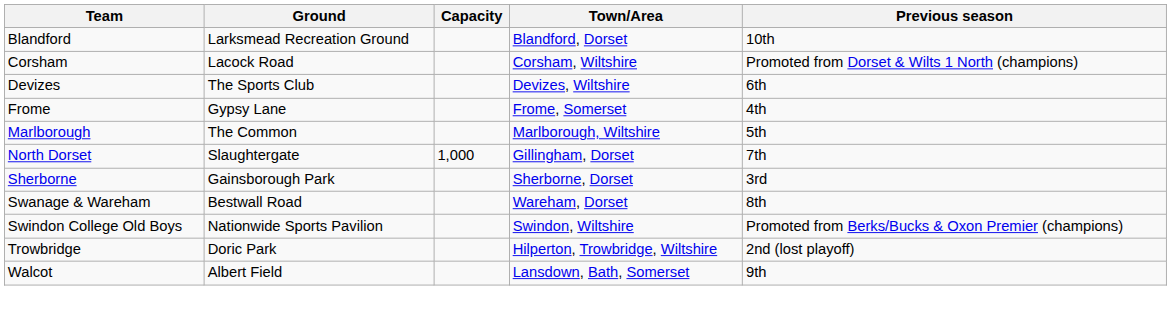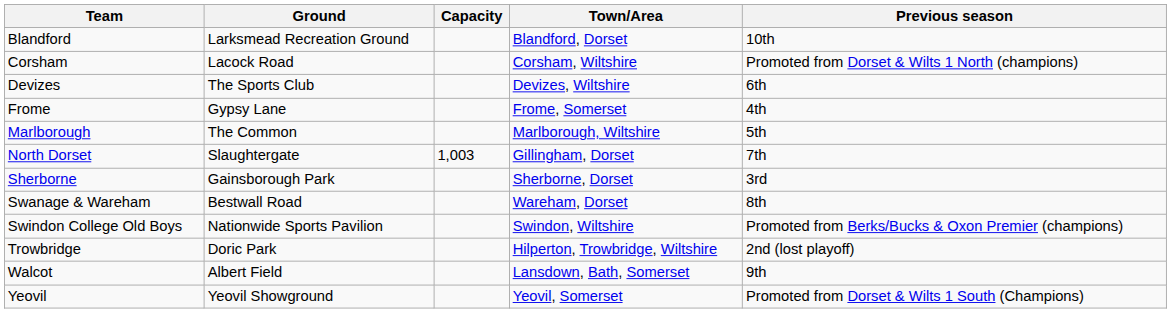 <table class="wikitable sortable" width=100%>
 <tr>
 <th>Team</th>
 <th>Ground</th>
 <th>Capacity</th>
 <th>Town/Area</th>
 <th>Previous season</th>
 </tr>
 <tr>
 <td>Blandford</td>
 <td>Larksmead Recreation Ground</td>
 <td></td>
 <td><a href='#'>Blandford</a>, <a href='#'>Dorset</a></td>
 <td>10th</td>
 </tr>
 <tr>
 <td>Corsham</td>
 <td>Lacock Road</td>
 <td></td>
 <td><a href='#'>Corsham</a>, <a href='#'>Wiltshire</a></td>
 <td>Promoted from <a href='#'>Dorset & Wilts 1 North</a> (champions)</td>
 </tr>
 <tr>
 <td>Devizes</td>
 <td>The Sports Club</td>
 <td></td>
 <td><a href='#'>Devizes</a>, <a href='#'>Wiltshire</a></td>
 <td>6th</td>
 </tr>
 <tr>
 <td>Frome</td>
 <td>Gypsy Lane</td>
 <td></td>
 <td><a href='#'>Frome</a>, <a href='#'>Somerset</a></td>
 <td>4th</td>
 </tr>
 <tr>
 <td><a href='#'>Marlborough</a></td>
 <td>The Common</td>
 <td></td>
 <td><a href='#'>Marlborough, Wiltshire</a></td>
 <td>5th</td>
 </tr>
 <tr>
 <td><a href='#'>North Dorset</a></td>
 <td>Slaughtergate</td>
-<td>1,000</td>
+<td>1,003</td>
 <td><a href='#'>Gillingham</a>, <a href='#'>Dorset</a></td>
 <td>7th</td>
 </tr>
 <tr>
 <td><a href='#'>Sherborne</a></td>
 <td>Gainsborough Park</td>
 <td></td>
 <td><a href='#'>Sherborne</a>, <a href='#'>Dorset</a></td>
 <td>3rd</td>
 </tr>
 <tr>
 <td>Swanage & Wareham</td>
 <td>Bestwall Road</td>
 <td></td>
 <td><a href='#'>Wareham</a>, <a href='#'>Dorset</a></td>
 <td>8th</td>
 </tr>
 <tr>
 <td>Swindon College Old Boys</td>
 <td>Nationwide Sports Pavilion</td>
 <td></td>
 <td><a href='#'>Swindon</a>, <a href='#'>Wiltshire</a></td>
 <td>Promoted from <a href='#'>Berks/Bucks & Oxon Premier</a> (champions)</td>
 </tr>
 <tr>
 <td>Trowbridge</td>
 <td>Doric Park</td>
 <td></td>
 <td><a href='#'>Hilperton</a>, <a href='#'>Trowbridge</a>, <a href='#'>Wiltshire</a></td>
 <td>2nd (lost playoff)</td>
 </tr>
 <tr>
 <td>Walcot</td>
 <td>Albert Field</td>
 <td></td>
 <td><a href='#'>Lansdown</a>, <a href='#'>Bath</a>, <a href='#'>Somerset</a></td>
 <td>9th</td>
 </tr>
+<tr>
+<td>Yeovil</td>
+<td>Yeovil Showground</td>
+<td></td>
+<td><a href='#'>Yeovil</a>, <a href='#'>Somerset</a></td>
+<td>Promoted from <a href='#'>Dorset & Wilts 1 South</a> (Champions)</td>
+</tr>
 </table>
